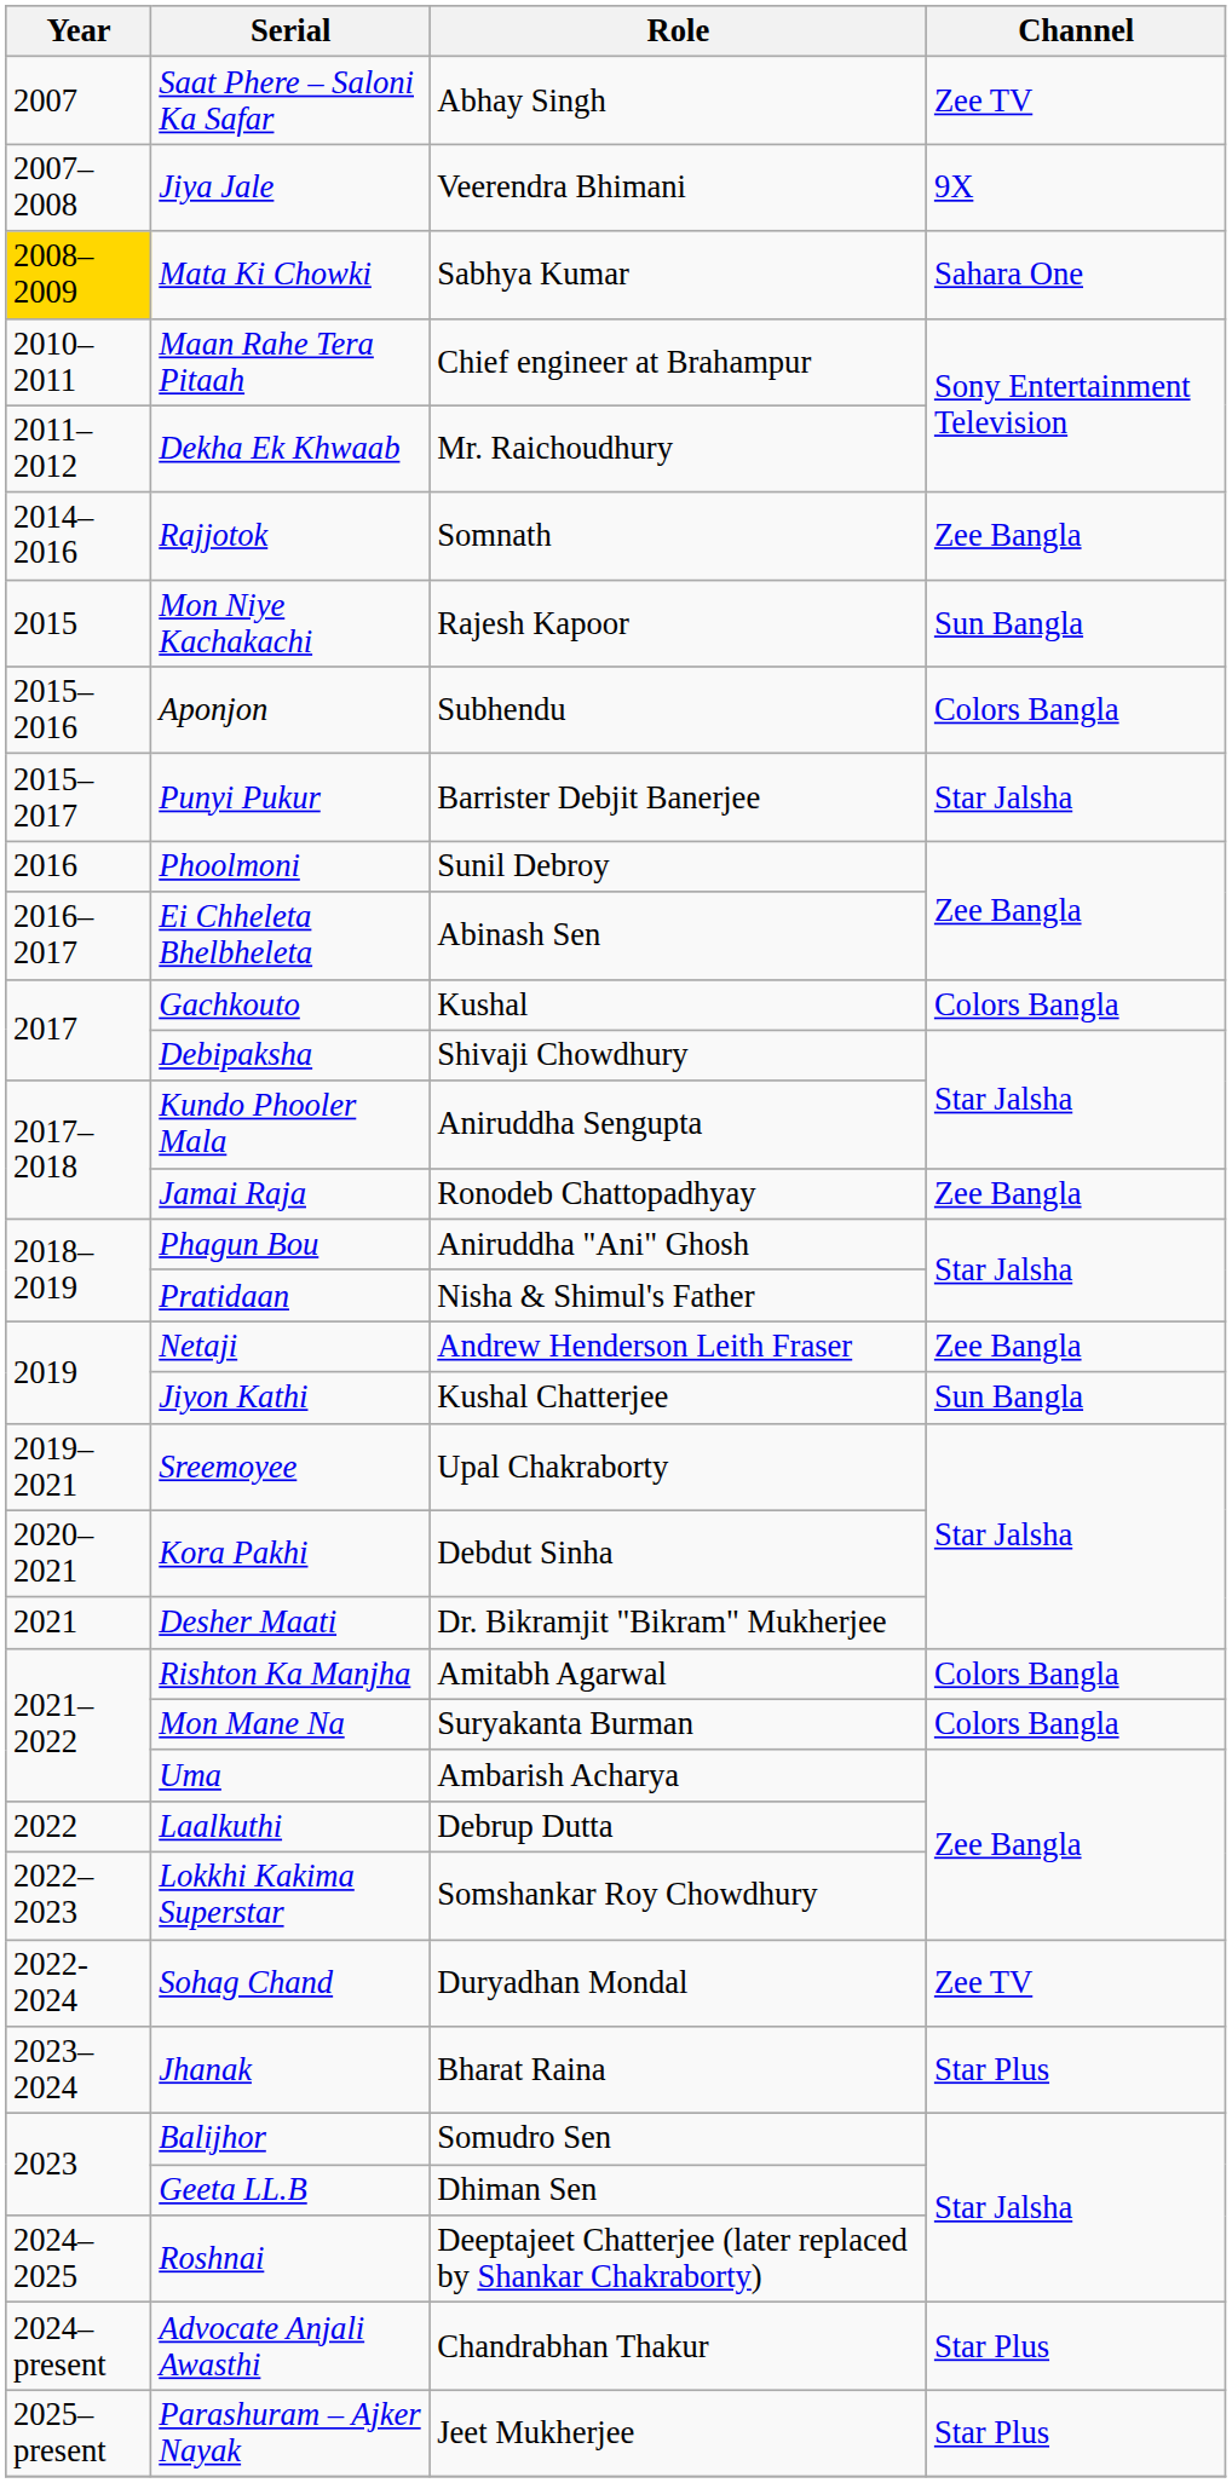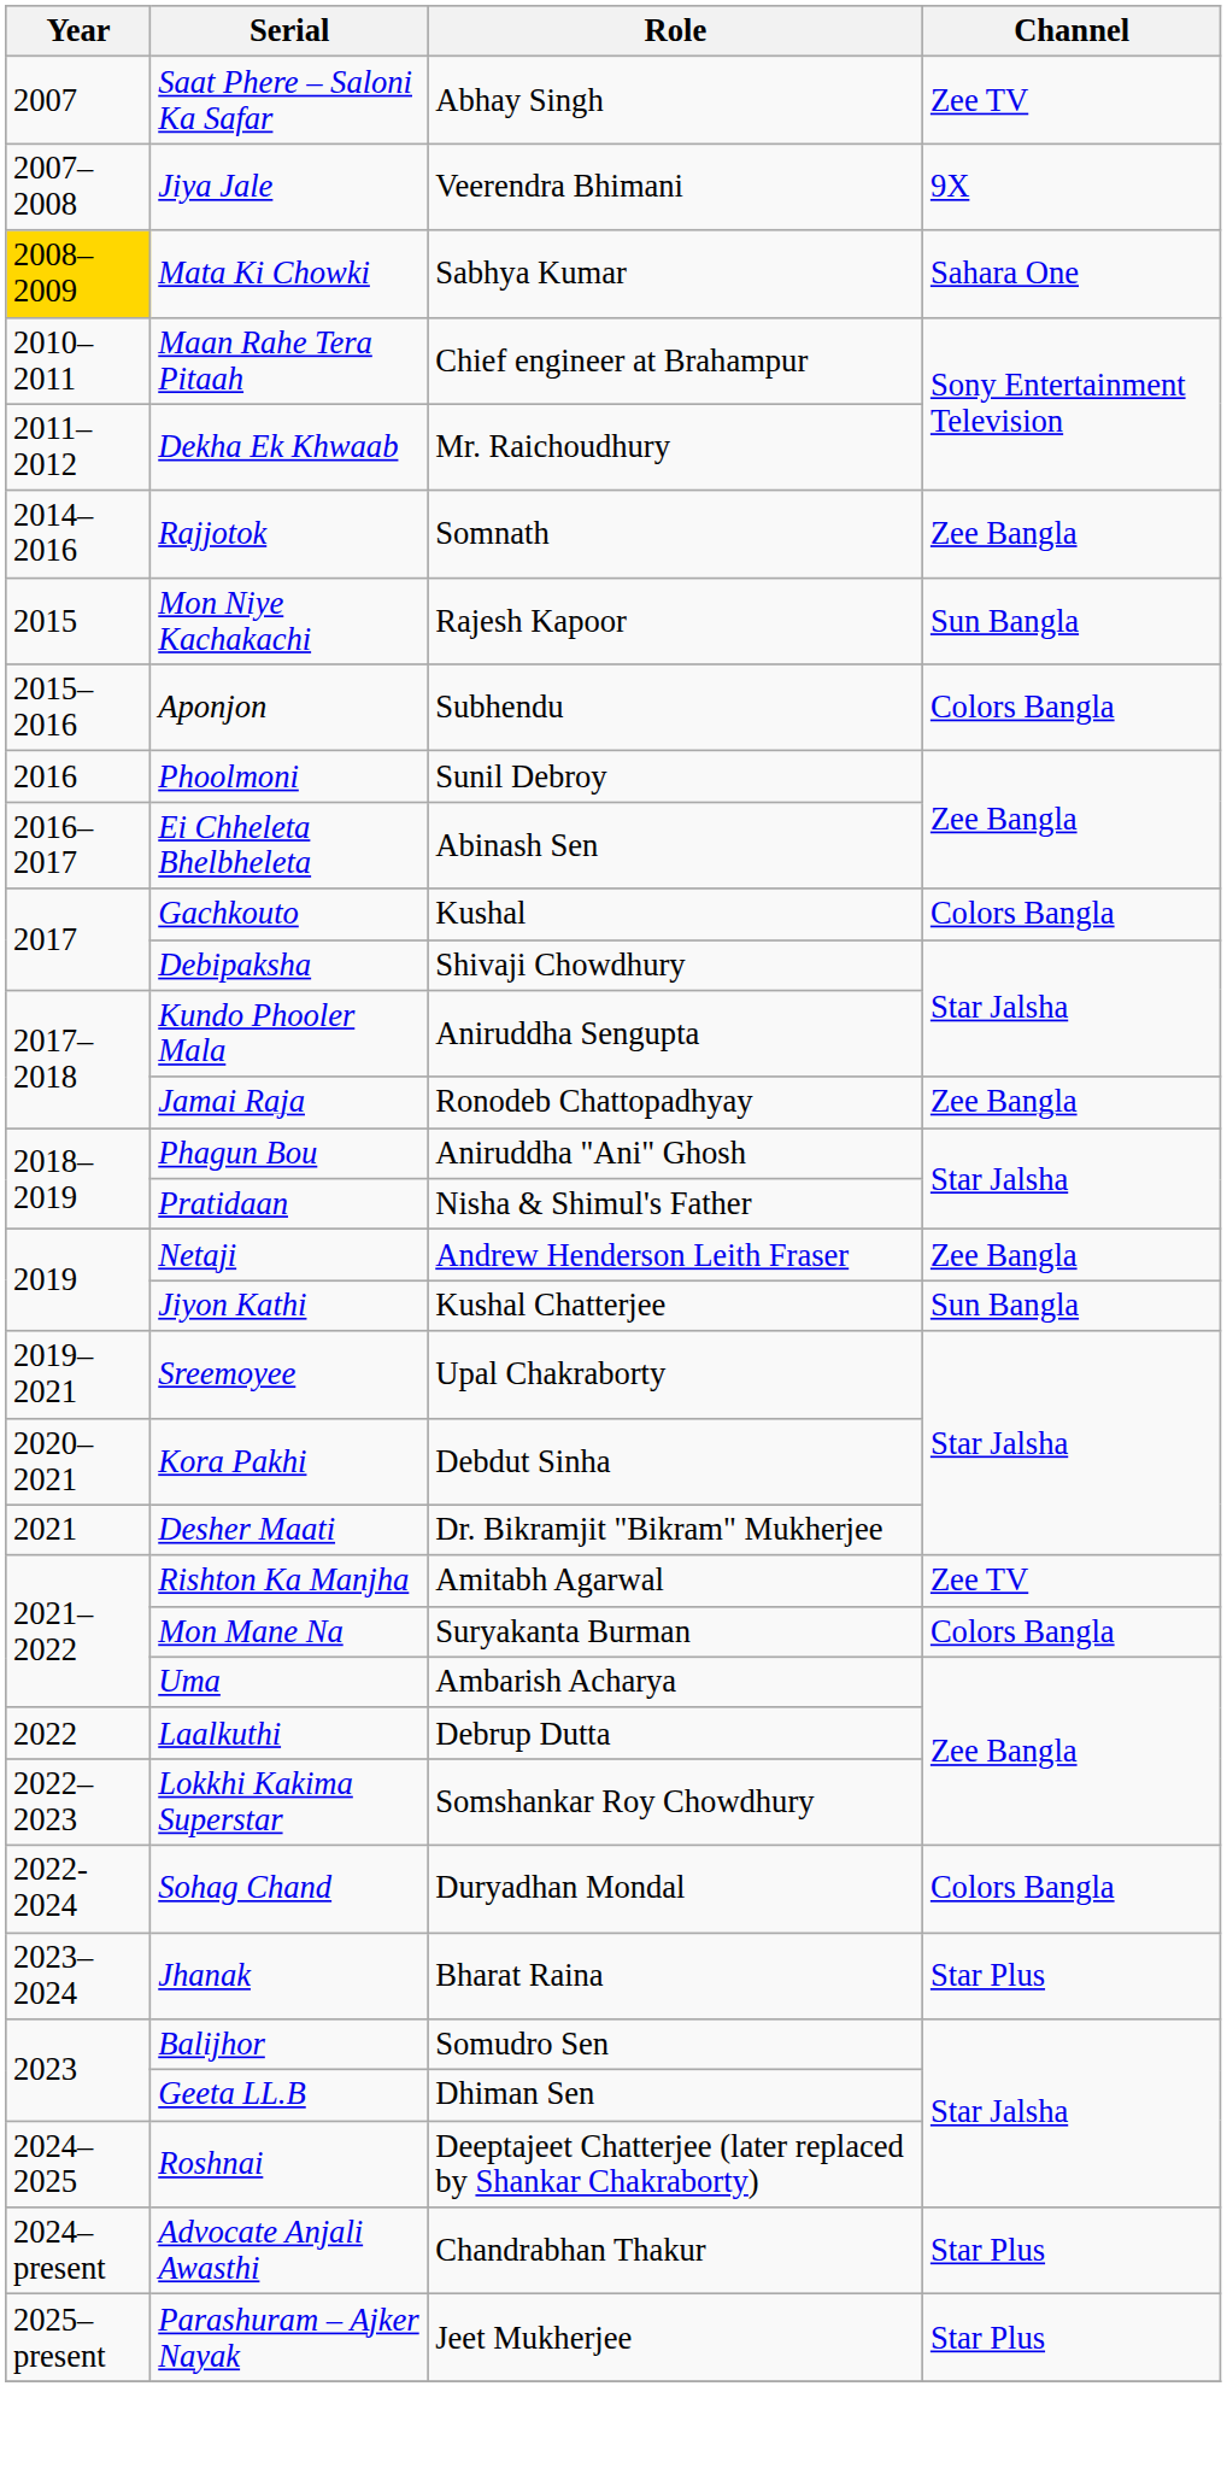 <table class="wikitable sortable">
 <tr>
 <th>Year</th>
 <th>Serial</th>
 <th>Role</th>
 <th>Channel</th>
 </tr>
 <tr>
 <td>2007</td>
 <td><em><a href='#'>Saat Phere – Saloni Ka Safar</a></em></td>
 <td>Abhay Singh</td>
 <td><a href='#'>Zee TV</a></td>
 </tr>
 <tr>
 <td>2007–2008</td>
 <td><em><a href='#'>Jiya Jale</a></em></td>
 <td>Veerendra Bhimani</td>
 <td><a href='#'> 9X</a></td>
 </tr>
 <tr>
 <td style="background: gold;">2008–2009</td>
 <td><em><a href='#'>Mata Ki Chowki</a></em></td>
 <td>Sabhya Kumar</td>
 <td><a href='#'>Sahara One</a></td>
 </tr>
 <tr>
 <td>2010–2011</td>
 <td><em><a href='#'>Maan Rahe Tera Pitaah</a></em></td>
 <td>Chief engineer at Brahampur</td>
 <td rowspan = "2"><a href='#'>Sony Entertainment Television</a></td>
 </tr>
 <tr>
 <td>2011–2012</td>
 <td><em><a href='#'>Dekha Ek Khwaab</a></em></td>
 <td>Mr. Raichoudhury</td>
 </tr>
 <tr>
 <td>2014–2016</td>
 <td><em><a href='#'>Rajjotok</a></em></td>
 <td>Somnath</td>
 <td><a href='#'>Zee Bangla</a></td>
 </tr>
 <tr>
 <td>2015</td>
 <td><em><a href='#'>Mon Niye Kachakachi</a></em></td>
 <td>Rajesh Kapoor</td>
 <td><a href='#'>Sun Bangla</a></td>
 </tr>
 <tr>
 <td>2015–2016</td>
 <td><em>Aponjon</em></td>
 <td>Subhendu</td>
 <td><a href='#'>Colors Bangla</a></td>
-</tr>
-<tr>
-<td>2015–2017</td>
-<td><em><a href='#'>Punyi Pukur</a></em></td>
-<td>Barrister Debjit Banerjee</td>
-<td><a href='#'>Star Jalsha</a></td>
 </tr>
 <tr>
 <td>2016</td>
 <td><em><a href='#'>Phoolmoni</a></em></td>
 <td>Sunil Debroy</td>
 <td rowspan = "2"><a href='#'>Zee Bangla</a></td>
 </tr>
 <tr>
 <td>2016–2017</td>
 <td><em><a href='#'>Ei Chheleta Bhelbheleta</a></em></td>
 <td>Abinash Sen</td>
 </tr>
 <tr>
 <td rowspan = "2">2017</td>
 <td><em><a href='#'>Gachkouto</a></em></td>
 <td>Kushal</td>
 <td><a href='#'>Colors Bangla</a></td>
 </tr>
 <tr>
 <td><em><a href='#'>Debipaksha</a></em></td>
 <td>Shivaji Chowdhury</td>
 <td rowspan = "2"><a href='#'>Star Jalsha</a></td>
 </tr>
 <tr>
 <td rowspan = "2">2017–2018</td>
 <td><em><a href='#'>Kundo Phooler Mala</a></em></td>
 <td>Aniruddha Sengupta</td>
 </tr>
 <tr>
 <td><em><a href='#'>Jamai Raja</a></em></td>
 <td>Ronodeb Chattopadhyay</td>
 <td><a href='#'>Zee Bangla</a></td>
 </tr>
 <tr>
 <td rowspan = "2">2018–2019</td>
 <td><em><a href='#'>Phagun Bou</a></em></td>
 <td>Aniruddha "Ani" Ghosh</td>
 <td rowspan="2"><a href='#'>Star Jalsha</a></td>
 </tr>
 <tr>
 <td><em><a href='#'>Pratidaan</a></em></td>
 <td>Nisha & Shimul's Father</td>
 </tr>
 <tr>
 <td rowspan="2">2019</td>
 <td><em><a href='#'>Netaji</a></em></td>
 <td><a href='#'>Andrew Henderson Leith Fraser</a></td>
 <td><a href='#'>Zee Bangla</a></td>
 </tr>
 <tr>
 <td><em><a href='#'>Jiyon Kathi</a></em></td>
 <td>Kushal Chatterjee</td>
 <td><a href='#'>Sun Bangla</a></td>
 </tr>
 <tr>
 <td>2019–2021</td>
 <td><em><a href='#'>Sreemoyee</a></em></td>
 <td>Upal Chakraborty </td>
 <td rowspan = "3"><a href='#'>Star Jalsha</a></td>
 </tr>
 <tr>
 <td>2020–2021</td>
 <td><em><a href='#'>Kora Pakhi</a></em></td>
 <td>Debdut Sinha </td>
 </tr>
 <tr>
 <td>2021</td>
 <td><em><a href='#'>Desher Maati</a></em></td>
 <td>Dr. Bikramjit "Bikram" Mukherjee</td>
 </tr>
 <tr>
 <td rowspan = "3">2021–2022</td>
 <td><em><a href='#'> Rishton Ka Manjha</a></em></td>
 <td>Amitabh Agarwal</td>
-<td><a href='#'>Colors Bangla</a></td>
+<td><a href='#'>Zee TV</a></td>
 </tr>
 <tr>
 <td><em><a href='#'> Mon Mane Na</a></em></td>
 <td>Suryakanta Burman</td>
 <td><a href='#'>Colors Bangla</a></td>
 </tr>
 <tr>
 <td><em><a href='#'>Uma</a></em></td>
 <td>Ambarish Acharya</td>
 <td rowspan = "3"><a href='#'>Zee Bangla</a></td>
 </tr>
 <tr>
 <td>2022</td>
 <td><em><a href='#'>Laalkuthi</a></em></td>
 <td>Debrup Dutta</td>
 </tr>
 <tr>
 <td>2022–2023</td>
 <td><em><a href='#'>Lokkhi Kakima Superstar</a></em></td>
 <td>Somshankar Roy Chowdhury</td>
 </tr>
 <tr>
 <td>2022-2024</td>
 <td><em><a href='#'>Sohag Chand</a></em></td>
 <td>Duryadhan Mondal</td>
-<td><a href='#'>Zee TV</a></td>
+<td><a href='#'>Colors Bangla</a></td>
 </tr>
 <tr>
 <td>2023–2024</td>
 <td><em><a href='#'>Jhanak</a></em></td>
 <td>Bharat Raina</td>
 <td><a href='#'>Star Plus</a></td>
 </tr>
 <tr>
 <td rowspan="2">2023</td>
 <td><em><a href='#'>Balijhor</a></em></td>
 <td>Somudro Sen</td>
 <td rowspan = "3"><a href='#'>Star Jalsha</a></td>
 </tr>
 <tr>
 <td><em><a href='#'>Geeta LL.B</a></em></td>
 <td>Dhiman Sen</td>
 </tr>
 <tr>
 <td>2024–2025</td>
 <td><em><a href='#'>Roshnai</a></em></td>
 <td>Deeptajeet Chatterjee (later replaced by <a href='#'>Shankar Chakraborty</a>)</td>
 </tr>
 <tr>
 <td>2024–present</td>
 <td><em><a href='#'>Advocate Anjali Awasthi</a></em></td>
 <td>Chandrabhan Thakur</td>
 <td><a href='#'>Star Plus</a></td>
 </tr>
 <tr>
 <td>2025–present</td>
 <td><em><a href='#'>Parashuram – Ajker Nayak</a></em></td>
 <td>Jeet Mukherjee</td>
 <td><a href='#'>Star Plus</a></td>
 </tr>
 <tr>
 </tr>
 </table>
